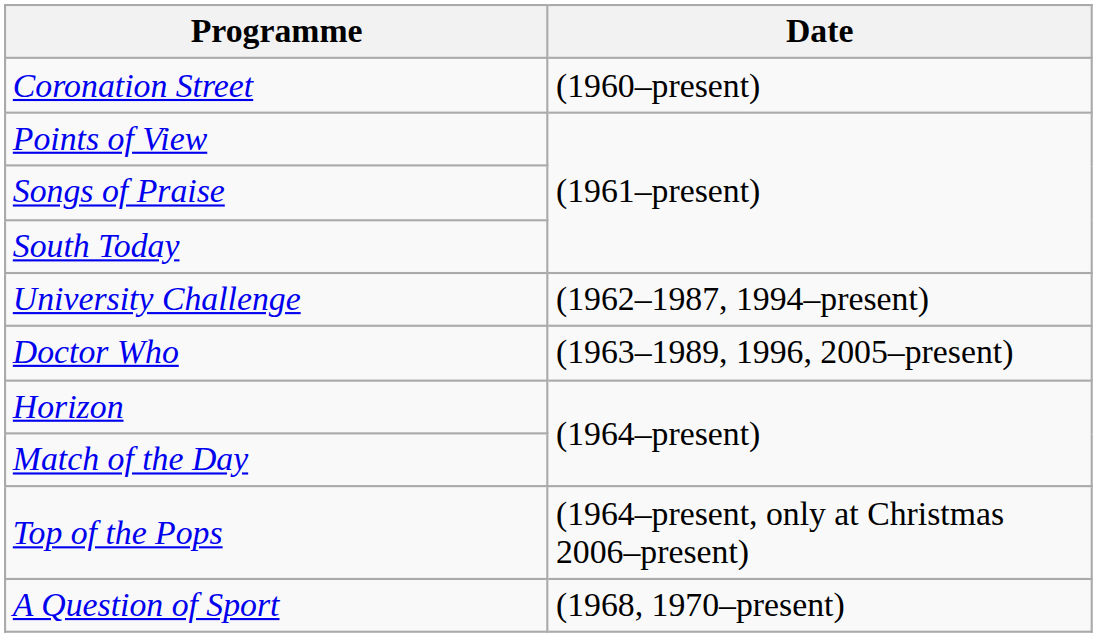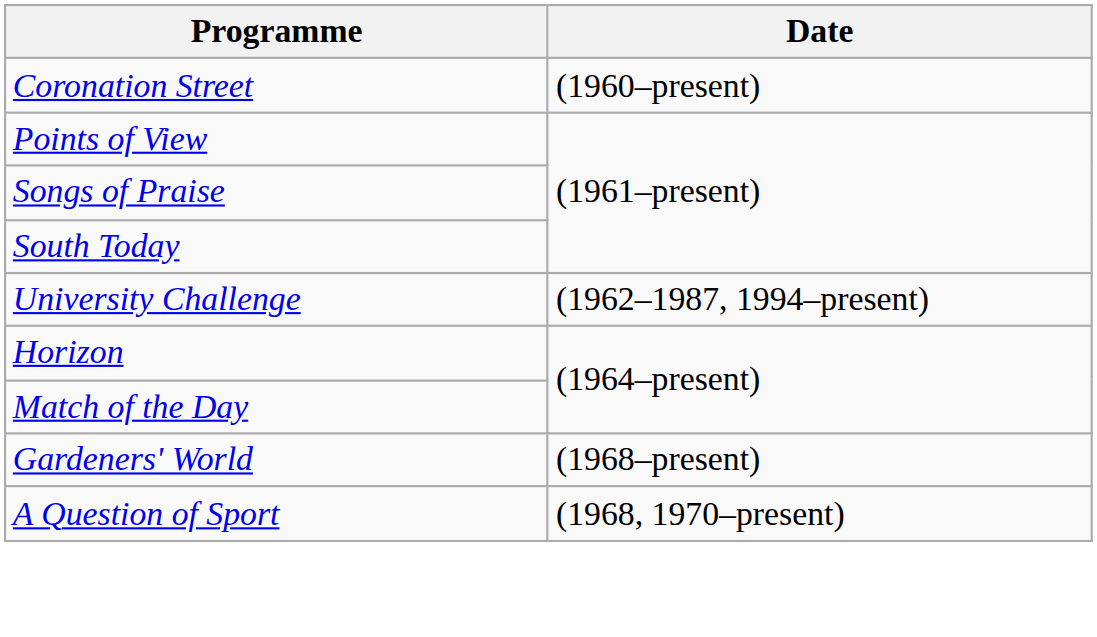 <table class="wikitable">
 <tr>
 <th width=250>Programme</th>
 <th width=250>Date</th>
 </tr>
 <tr>
 <td><em><a href='#'>Coronation Street</a></em></td>
 <td>(1960–present)</td>
 </tr>
 <tr>
 <td><em><a href='#'>Points of View</a></em></td>
 <td rowspan="3">(1961–present)</td>
 </tr>
 <tr>
 <td><em><a href='#'>Songs of Praise</a></em></td>
 </tr>
 <tr>
 <td><em><a href='#'>South Today</a></em></td>
 </tr>
 <tr>
 <td><em><a href='#'>University Challenge</a></em></td>
 <td>(1962–1987, 1994–present)</td>
 </tr>
 <tr>
-<td><em><a href='#'>Doctor Who</a></em></td>
-<td>(1963–1989, 1996, 2005–present)</td>
-</tr>
-<tr>
 <td><em><a href='#'>Horizon</a></em></td>
 <td rowspan="2">(1964–present)</td>
 </tr>
 <tr>
 <td><em><a href='#'>Match of the Day</a></em></td>
 </tr>
 <tr>
-<td><em><a href='#'>Top of the Pops</a></em></td>
-<td>(1964–present, only at Christmas 2006–present)</td>
+<td><em><a href='#'>Gardeners' World</a></em></td>
+<td>(1968–present)</td>
 </tr>
 <tr>
 <td><em><a href='#'>A Question of Sport</a></em></td>
 <td>(1968, 1970–present)</td>
 </tr>
 </table>
